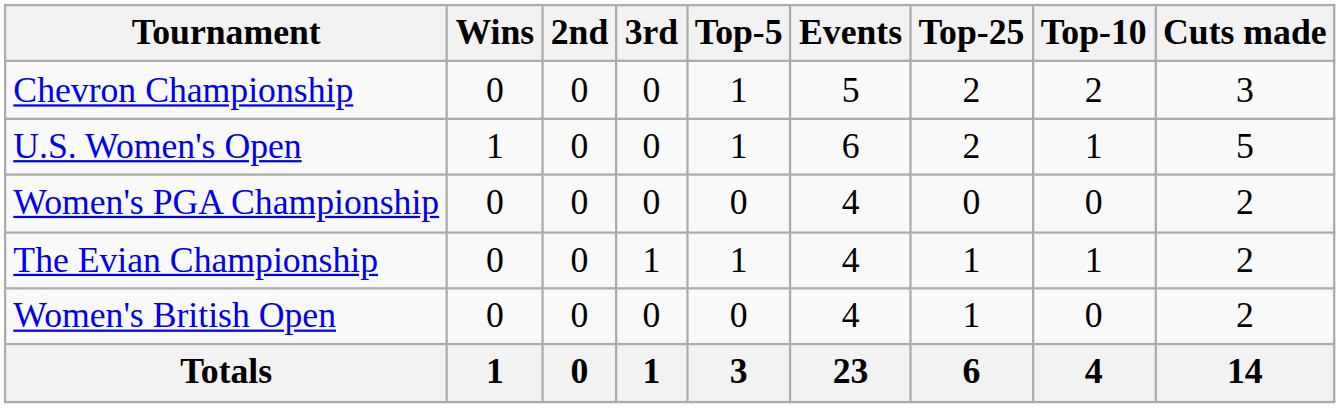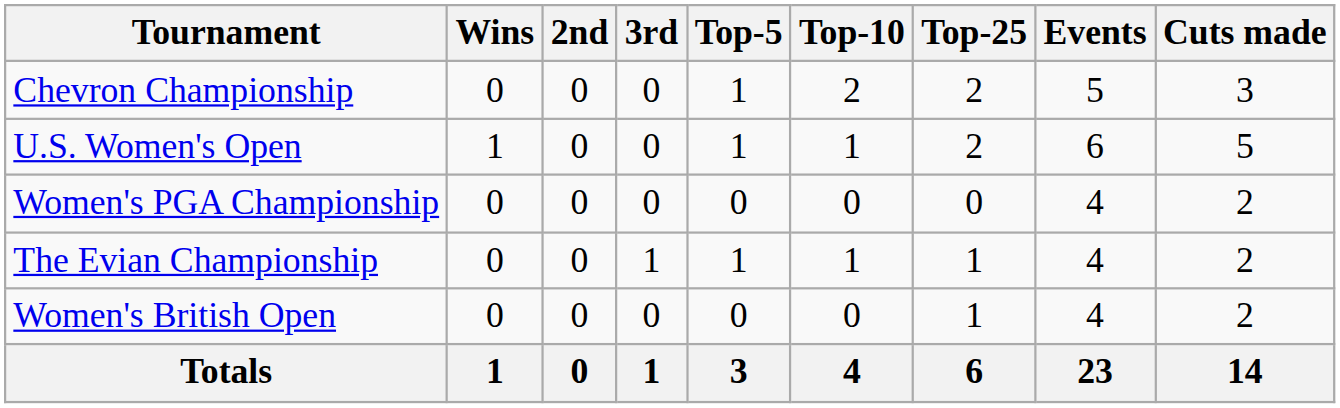 <table class=wikitable style=text-align:center>
 <tr>
 <th>Tournament</th>
 <th>Wins</th>
 <th>2nd</th>
 <th>3rd</th>
 <th>Top-5</th>
+<th>Top-10</th>
+<th>Top-25</th>
 <th>Events</th>
-<th>Top-25</th>
-<th>Top-10</th>
 <th>Cuts made</th>
 </tr>
 <tr>
 <td align=left><a href='#'>Chevron Championship</a></td>
 <td>0</td>
 <td>0</td>
 <td>0</td>
 <td>1</td>
-<td>5</td>
 <td>2</td>
 <td>2</td>
+<td>5</td>
 <td>3</td>
 </tr>
 <tr>
 <td align=left><a href='#'>U.S. Women's Open</a></td>
 <td>1</td>
 <td>0</td>
 <td>0</td>
 <td>1</td>
+<td>1</td>
+<td>2</td>
 <td>6</td>
-<td>2</td>
-<td>1</td>
 <td>5</td>
 </tr>
 <tr>
 <td align=left><a href='#'>Women's PGA Championship</a></td>
 <td>0</td>
 <td>0</td>
 <td>0</td>
 <td>0</td>
-<td>4</td>
 <td>0</td>
 <td>0</td>
+<td>4</td>
 <td>2</td>
 </tr>
 <tr>
 <td align=left><a href='#'>The Evian Championship</a></td>
 <td>0</td>
 <td>0</td>
 <td>1</td>
 <td>1</td>
-<td>4</td>
 <td>1</td>
 <td>1</td>
+<td>4</td>
 <td>2</td>
 </tr>
 <tr>
 <td align=left><a href='#'>Women's British Open</a></td>
 <td>0</td>
 <td>0</td>
 <td>0</td>
 <td>0</td>
+<td>0</td>
+<td>1</td>
 <td>4</td>
-<td>1</td>
-<td>0</td>
 <td>2</td>
 </tr>
 <tr>
 <th>Totals</th>
 <th>1</th>
 <th>0</th>
 <th>1</th>
 <th>3</th>
+<th>4</th>
+<th>6</th>
 <th>23</th>
-<th>6</th>
-<th>4</th>
 <th>14</th>
 </tr>
 </table>
